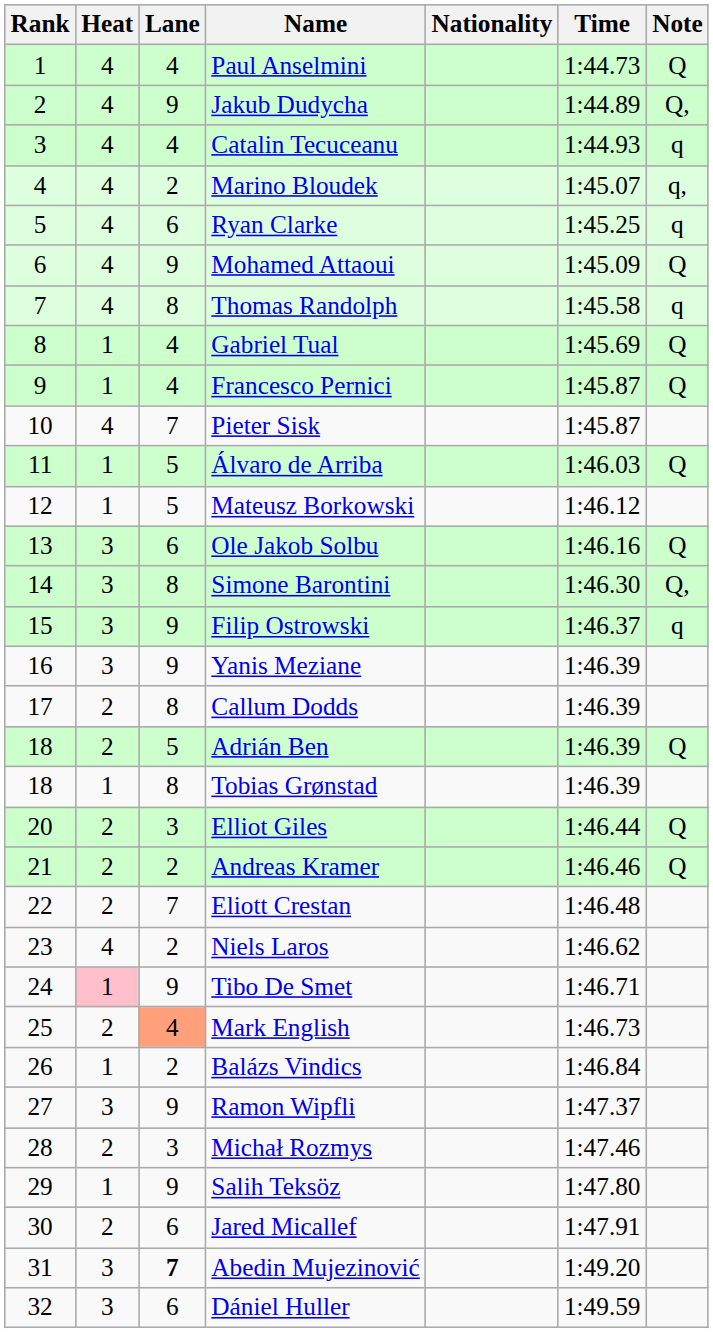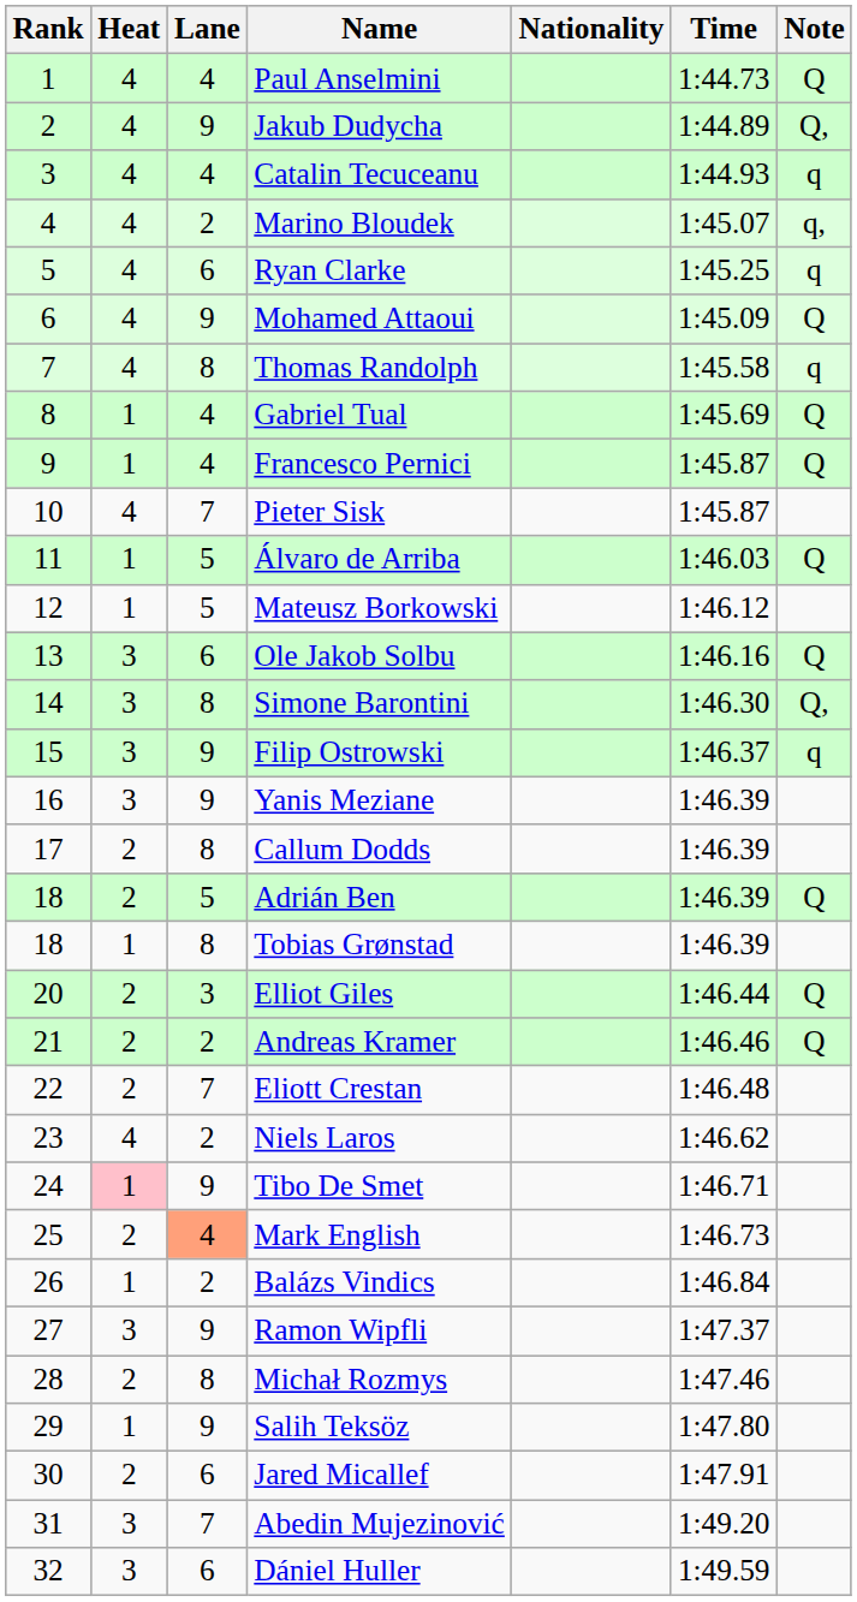 <table class="wikitable sortable" style="text-align:center">
 <tr>
 <th>Rank</th>
 <th>Heat</th>
 <th>Lane</th>
 <th>Name</th>
 <th>Nationality</th>
 <th>Time</th>
 <th>Note</th>
 </tr>
 <tr bgcolor=ccffcc>
 <td>1</td>
 <td>4</td>
 <td>4</td>
 <td align=left><a href='#'>Paul Anselmini</a></td>
 <td align=left></td>
 <td>1:44.73</td>
 <td>Q</td>
 </tr>
 <tr bgcolor=ccffcc>
 <td>2</td>
 <td>4</td>
 <td>9</td>
 <td align=left><a href='#'>Jakub Dudycha</a></td>
 <td align=left></td>
 <td>1:44.89</td>
 <td>Q, </td>
 </tr>
 <tr bgcolor=ccffcc>
 <td>3</td>
 <td>4</td>
 <td>4</td>
 <td align=left><a href='#'>Catalin Tecuceanu</a></td>
 <td align=left></td>
 <td>1:44.93</td>
 <td>q</td>
 </tr>
 <tr bgcolor=ddffdd>
 <td>4</td>
 <td>4</td>
 <td>2</td>
 <td align=left><a href='#'>Marino Bloudek</a></td>
 <td align=left></td>
 <td>1:45.07</td>
 <td>q, </td>
 </tr>
 <tr bgcolor=ddffdd>
 <td>5</td>
 <td>4</td>
 <td>6</td>
 <td align=left><a href='#'>Ryan Clarke</a></td>
 <td align=left></td>
 <td>1:45.25</td>
 <td>q</td>
 </tr>
 <tr bgcolor=ddffdd>
 <td>6</td>
 <td>4</td>
 <td>9</td>
 <td align=left><a href='#'>Mohamed Attaoui</a></td>
 <td align=left></td>
 <td>1:45.09</td>
 <td>Q</td>
 </tr>
 <tr bgcolor=ddffdd>
 <td>7</td>
 <td>4</td>
 <td>8</td>
 <td align=left><a href='#'>Thomas Randolph</a></td>
 <td align=left></td>
 <td>1:45.58</td>
 <td>q</td>
 </tr>
 <tr bgcolor=ccffcc>
 <td>8</td>
 <td>1</td>
 <td>4</td>
 <td align=left><a href='#'>Gabriel Tual</a></td>
 <td align=left></td>
 <td>1:45.69</td>
 <td>Q</td>
 </tr>
 <tr bgcolor=ccffcc>
 <td>9</td>
 <td>1</td>
 <td>4</td>
 <td align=left><a href='#'>Francesco Pernici</a></td>
 <td align=left></td>
 <td>1:45.87</td>
 <td>Q</td>
 </tr>
 <tr>
 <td>10</td>
 <td>4</td>
 <td>7</td>
 <td align=left><a href='#'>Pieter Sisk</a></td>
 <td align=left></td>
 <td>1:45.87</td>
 <td></td>
 </tr>
 <tr bgcolor=ccffcc>
 <td>11</td>
 <td>1</td>
 <td>5</td>
 <td align=left><a href='#'>Álvaro de Arriba</a></td>
 <td align=left></td>
 <td>1:46.03</td>
 <td>Q</td>
 </tr>
 <tr>
 <td>12</td>
 <td>1</td>
 <td>5</td>
 <td align=left><a href='#'>Mateusz Borkowski</a></td>
 <td align=left></td>
 <td>1:46.12</td>
 <td></td>
 </tr>
 <tr bgcolor=ccffcc>
 <td>13</td>
 <td>3</td>
 <td>6</td>
 <td align=left><a href='#'>Ole Jakob Solbu</a></td>
 <td align=left></td>
 <td>1:46.16</td>
 <td>Q</td>
 </tr>
 <tr bgcolor=ccffcc>
 <td>14</td>
 <td>3</td>
 <td>8</td>
 <td align=left><a href='#'>Simone Barontini</a></td>
 <td align=left></td>
 <td>1:46.30</td>
 <td>Q, </td>
 </tr>
 <tr bgcolor=ccffcc>
 <td>15</td>
 <td>3</td>
 <td>9</td>
 <td align=left><a href='#'>Filip Ostrowski</a></td>
 <td align=left></td>
 <td>1:46.37</td>
 <td>q</td>
 </tr>
 <tr>
 <td>16</td>
 <td>3</td>
 <td>9</td>
 <td align=left><a href='#'>Yanis Meziane</a></td>
 <td align=left></td>
 <td>1:46.39</td>
 <td></td>
 </tr>
 <tr>
 <td>17</td>
 <td>2</td>
 <td>8</td>
 <td align=left><a href='#'>Callum Dodds</a></td>
 <td align=left></td>
 <td>1:46.39</td>
 <td></td>
 </tr>
 <tr bgcolor=ccffcc>
 <td>18</td>
 <td>2</td>
 <td>5</td>
 <td align=left><a href='#'>Adrián Ben</a></td>
 <td align=left></td>
 <td>1:46.39</td>
 <td>Q</td>
 </tr>
 <tr>
 <td>18</td>
 <td>1</td>
 <td>8</td>
 <td align=left><a href='#'>Tobias Grønstad</a></td>
 <td align=left></td>
 <td>1:46.39</td>
 <td></td>
 </tr>
 <tr bgcolor=ccffcc>
 <td>20</td>
 <td>2</td>
 <td>3</td>
 <td align=left><a href='#'>Elliot Giles</a></td>
 <td align=left></td>
 <td>1:46.44</td>
 <td>Q</td>
 </tr>
 <tr bgcolor=ccffcc>
 <td>21</td>
 <td>2</td>
 <td>2</td>
 <td align=left><a href='#'>Andreas Kramer</a></td>
 <td align=left></td>
 <td>1:46.46</td>
 <td>Q</td>
 </tr>
 <tr>
 <td>22</td>
 <td>2</td>
 <td>7</td>
 <td align=left><a href='#'>Eliott Crestan</a></td>
 <td align=left></td>
 <td>1:46.48</td>
 <td></td>
 </tr>
 <tr>
 <td>23</td>
 <td>4</td>
 <td>2</td>
 <td align=left><a href='#'>Niels Laros</a></td>
 <td align=left></td>
 <td>1:46.62</td>
 <td></td>
 </tr>
 <tr>
 <td>24</td>
 <td style="background: pink;">1</td>
 <td>9</td>
 <td align=left><a href='#'>Tibo De Smet</a></td>
 <td align=left></td>
 <td>1:46.71</td>
 <td></td>
 </tr>
 <tr>
 <td>25</td>
 <td>2</td>
 <td style="background: lightsalmon;">4</td>
 <td align=left><a href='#'>Mark English</a></td>
 <td align=left></td>
 <td>1:46.73</td>
 <td></td>
 </tr>
 <tr>
 <td>26</td>
 <td>1</td>
 <td>2</td>
 <td align=left><a href='#'>Balázs Vindics</a></td>
 <td align=left></td>
 <td>1:46.84</td>
 <td></td>
 </tr>
 <tr>
 <td>27</td>
 <td>3</td>
 <td>9</td>
 <td align=left><a href='#'>Ramon Wipfli</a></td>
 <td align=left></td>
 <td>1:47.37</td>
 <td></td>
 </tr>
 <tr>
 <td>28</td>
 <td>2</td>
-<td>3</td>
+<td>8</td>
 <td align=left><a href='#'>Michał Rozmys</a></td>
 <td align=left></td>
 <td>1:47.46</td>
 <td></td>
 </tr>
 <tr>
 <td>29</td>
 <td>1</td>
 <td>9</td>
 <td align=left><a href='#'>Salih Teksöz</a></td>
 <td align=left></td>
 <td>1:47.80</td>
 <td></td>
 </tr>
 <tr>
 <td>30</td>
 <td>2</td>
 <td>6</td>
 <td align=left><a href='#'>Jared Micallef</a></td>
 <td align=left></td>
 <td>1:47.91</td>
 <td></td>
 </tr>
 <tr>
 <td>31</td>
 <td>3</td>
-<td><strong>7</strong></td>
+<td>7</td>
 <td align=left><a href='#'>Abedin Mujezinović</a></td>
 <td align=left></td>
 <td>1:49.20</td>
 <td></td>
 </tr>
 <tr>
 <td>32</td>
 <td>3</td>
 <td>6</td>
 <td align=left><a href='#'>Dániel Huller</a></td>
 <td align=left></td>
 <td>1:49.59</td>
 <td></td>
 </tr>
 </table>
